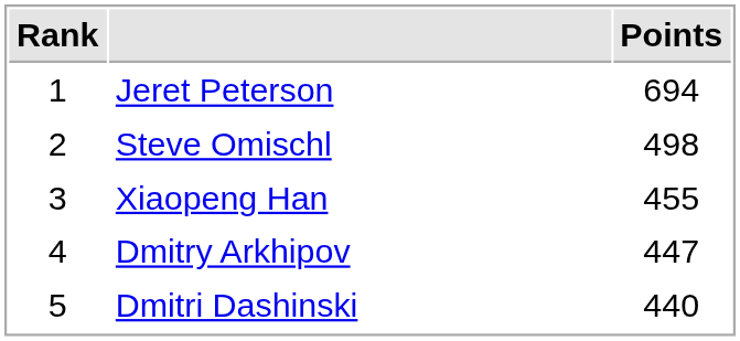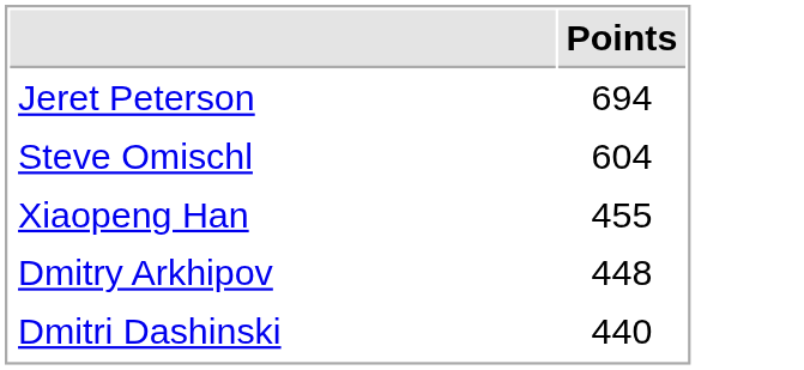 <table cellspacing="1" cellpadding="3" style="border:1px solid #AAAAAA;font-size:86%">
 <tr bgcolor="#E4E4E4">
-<th style="border-bottom:1px solid #AAAAAA" width=10>Rank</th>
 <th style="border-bottom:1px solid #AAAAAA" width=200></th>
 <th style="border-bottom:1px solid #AAAAAA" width=20>Points</th>
 </tr>
 <tr>
-<td align="center">1</td>
 <td> <a href='#'>Jeret Peterson</a></td>
 <td align=center>694</td>
 </tr>
 <tr>
-<td align="center">2</td>
 <td> <a href='#'>Steve Omischl</a></td>
-<td align=center>498</td>
+<td align=center>604</td>
 </tr>
 <tr>
-<td align="center">3</td>
 <td> <a href='#'>Xiaopeng Han</a></td>
 <td align=center>455</td>
 </tr>
 <tr>
-<td align="center">4</td>
 <td> <a href='#'>Dmitry Arkhipov</a></td>
-<td align=center>447</td>
+<td align=center>448</td>
 </tr>
 <tr>
-<td align="center">5</td>
 <td> <a href='#'>Dmitri Dashinski</a></td>
 <td align=center>440</td>
 </tr>
 </table>
